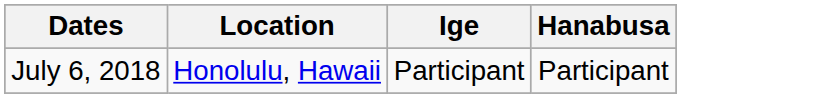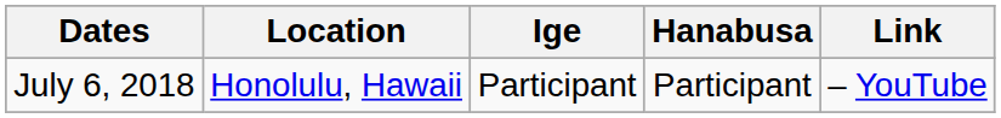 <table class="wikitable" style="text-align:center">
 <tr>
 <th>Dates</th>
 <th>Location</th>
 <th>Ige</th>
 <th>Hanabusa</th>
+<th>Link</th>
 </tr>
 <tr>
 <td>July 6, 2018</td>
 <td><a href='#'>Honolulu</a>, <a href='#'>Hawaii</a></td>
 <td>Participant</td>
 <td>Participant</td>
+<td align=left> – <a href='#'>YouTube</a></td>
 </tr>
 </table>
